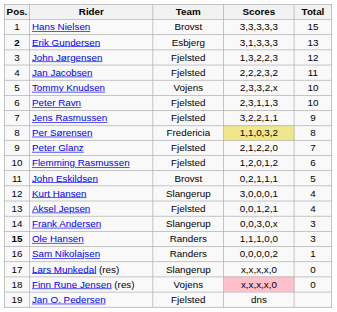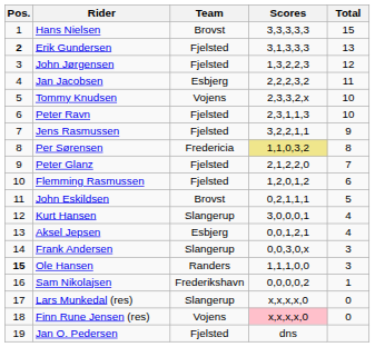 <table class=wikitable style="font-size:93%;">
 <tr>
 <th width=25px>Pos.</th>
 <th width=180px>Rider</th>
 <th width=100px>Team</th>
 <th width=100px>Scores</th>
 <th width=50px>Total</th>
 </tr>
 <tr align=center>
 <td>1</td>
 <td align=left><a href='#'>Hans Nielsen</a></td>
 <td>Brovst</td>
 <td>3,3,3,3,3</td>
 <td>15</td>
 </tr>
 <tr align=center>
 <td><strong>2</strong></td>
 <td align=left><a href='#'>Erik Gundersen</a></td>
-<td>Esbjerg</td>
+<td>Fjelsted</td>
 <td>3,1,3,3,3</td>
 <td>13</td>
 </tr>
 <tr align=center>
 <td>3</td>
 <td align=left><a href='#'>John Jørgensen</a></td>
 <td>Fjelsted</td>
 <td>1,3,2,2,3</td>
 <td>12</td>
 </tr>
 <tr align=center>
 <td>4</td>
 <td align=left><a href='#'>Jan Jacobsen</a></td>
-<td>Fjelsted</td>
+<td>Esbjerg</td>
 <td>2,2,2,3,2</td>
 <td>11</td>
 </tr>
 <tr align=center>
 <td>5</td>
 <td align=left><a href='#'>Tommy Knudsen</a></td>
 <td>Vojens</td>
 <td>2,3,3,2,x</td>
 <td>10</td>
 </tr>
 <tr align=center>
 <td>6</td>
 <td align=left><a href='#'>Peter Ravn</a></td>
 <td>Fjelsted</td>
 <td>2,3,1,1,3</td>
 <td>10</td>
 </tr>
 <tr align=center>
 <td>7</td>
 <td align=left><a href='#'>Jens Rasmussen</a></td>
 <td>Fjelsted</td>
 <td>3,2,2,1,1</td>
 <td>9</td>
 </tr>
 <tr align=center>
 <td>8</td>
 <td align=left><a href='#'>Per Sørensen</a></td>
 <td>Fredericia</td>
 <td style="background: khaki;">1,1,0,3,2</td>
 <td>8</td>
 </tr>
 <tr align=center>
 <td>9</td>
 <td align=left><a href='#'>Peter Glanz</a></td>
 <td>Fjelsted</td>
 <td>2,1,2,2,0</td>
 <td>7</td>
 </tr>
 <tr align=center>
 <td>10</td>
 <td align=left><a href='#'>Flemming Rasmussen</a></td>
 <td>Fjelsted</td>
 <td>1,2,0,1,2</td>
 <td>6</td>
 </tr>
 <tr align=center>
 <td>11</td>
 <td align=left><a href='#'>John Eskildsen</a></td>
 <td>Brovst</td>
 <td>0,2,1,1,1</td>
 <td>5</td>
 </tr>
 <tr align=center>
 <td>12</td>
 <td align=left><a href='#'>Kurt Hansen</a></td>
 <td>Slangerup</td>
 <td>3,0,0,0,1</td>
 <td>4</td>
 </tr>
 <tr align=center>
 <td>13</td>
 <td align=left><a href='#'>Aksel Jepsen</a></td>
-<td>Fjelsted</td>
+<td>Esbjerg</td>
 <td>0,0,1,2,1</td>
 <td>4</td>
 </tr>
 <tr align=center>
 <td>14</td>
 <td align=left><a href='#'>Frank Andersen</a></td>
 <td>Slangerup</td>
 <td>0,0,3,0,x</td>
 <td>3</td>
 </tr>
 <tr align=center>
 <td><strong>15</strong></td>
 <td align=left><a href='#'>Ole Hansen</a></td>
 <td>Randers</td>
 <td>1,1,1,0,0</td>
 <td>3</td>
 </tr>
 <tr align=center>
 <td>16</td>
 <td align=left><a href='#'>Sam Nikolajsen</a></td>
-<td>Randers</td>
+<td>Frederikshavn</td>
 <td>0,0,0,0,2</td>
 <td>1</td>
 </tr>
 <tr align=center>
 <td>17</td>
 <td align=left><a href='#'>Lars Munkedal</a> (res)</td>
 <td>Slangerup</td>
 <td>x,x,x,x,0</td>
 <td>0</td>
 </tr>
 <tr align=center>
 <td>18</td>
 <td align=left><a href='#'>Finn Rune Jensen</a> (res)</td>
 <td>Vojens</td>
 <td style="background: pink;">x,x,x,x,0</td>
 <td>0</td>
 </tr>
 <tr align=center>
 <td>19</td>
 <td align=left><a href='#'>Jan O. Pedersen</a></td>
 <td>Fjelsted</td>
 <td>dns</td>
 <td></td>
 </tr>
 </table>
